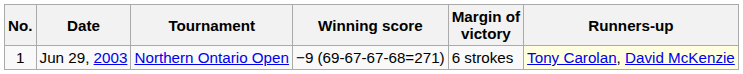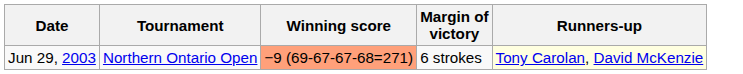 <table class="wikitable" style="font-size:95%;">
 <tr>
-<th>No.</th>
 <th>Date</th>
 <th>Tournament</th>
 <th>Winning score</th>
 <th>Margin of<br>victory</th>
 <th>Runners-up</th>
 </tr>
 <tr>
-<td align=center>1</td>
 <td align=right>Jun 29, <a href='#'>2003</a></td>
 <td><a href='#'>Northern Ontario Open</a></td>
-<td>−9 (69-67-67-68=271)</td>
+<td style="background: lightsalmon;">−9 (69-67-67-68=271)</td>
 <td>6 strokes</td>
 <td style="background: lightyellow;"> <a href='#'>Tony Carolan</a>,  <a href='#'>David McKenzie</a></td>
 </tr>
 </table>
